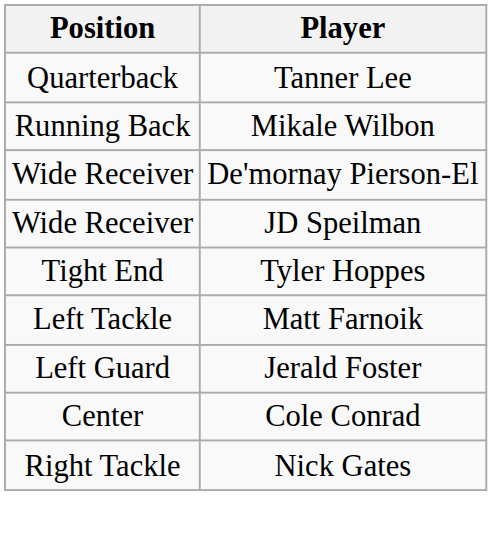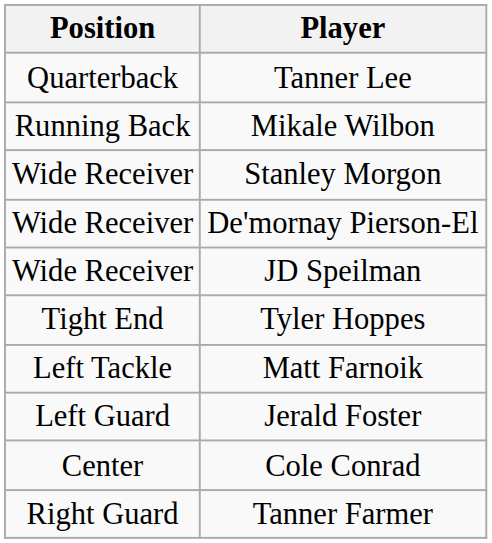 <table class="wikitable" style="text-align: center;">
 <tr>
 <th>Position</th>
 <th>Player</th>
 </tr>
 <tr>
 <td>Quarterback</td>
 <td>Tanner Lee</td>
 </tr>
 <tr>
 <td>Running Back</td>
 <td>Mikale Wilbon</td>
+</tr>
+<tr>
+<td>Wide Receiver</td>
+<td>Stanley Morgon</td>
 </tr>
 <tr>
 <td>Wide Receiver</td>
 <td>De'mornay Pierson-El</td>
 </tr>
 <tr>
 <td>Wide Receiver</td>
 <td>JD Speilman</td>
 </tr>
 <tr>
 <td>Tight End</td>
 <td>Tyler Hoppes</td>
 </tr>
 <tr>
 <td>Left Tackle</td>
 <td>Matt Farnoik</td>
 </tr>
 <tr>
 <td>Left Guard</td>
 <td>Jerald Foster</td>
 </tr>
 <tr>
 <td>Center</td>
 <td>Cole Conrad</td>
 </tr>
 <tr>
-<td>Right Tackle</td>
-<td>Nick Gates</td>
+<td>Right Guard</td>
+<td>Tanner Farmer</td>
 </tr>
 </table>
